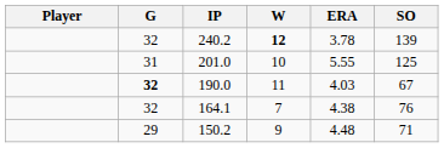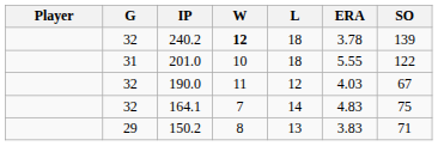 <table class="wikitable sortable">
 <tr>
 <th bgcolor="#DDDDFF" width="16%">Player</th>
 <th bgcolor="#DDDDFF" width="9%">G</th>
 <th bgcolor="#DDDDFF" width="9%">IP</th>
 <th bgcolor="#DDDDFF" width="9%">W</th>
+<th bgcolor="#DDDDFF" width="9%">L</th>
 <th bgcolor="#DDDDFF" width="9%">ERA</th>
 <th bgcolor="#DDDDFF" width="9%">SO</th>
 </tr>
 <tr align="center">
 <td></td>
 <td>32</td>
 <td>240.2</td>
 <td><strong>12</strong></td>
+<td>18</td>
 <td>3.78</td>
 <td>139</td>
 </tr>
 <tr align="center">
 <td></td>
 <td>31</td>
 <td>201.0</td>
 <td>10</td>
+<td>18</td>
 <td>5.55</td>
-<td>125</td>
+<td>122</td>
 </tr>
 <tr align="center">
 <td></td>
-<td><strong>32</strong></td>
+<td>32</td>
 <td>190.0</td>
 <td>11</td>
+<td>12</td>
 <td>4.03</td>
 <td>67</td>
 </tr>
 <tr align="center">
 <td></td>
 <td>32</td>
 <td>164.1</td>
 <td>7</td>
-<td>4.38</td>
-<td>76</td>
+<td>14</td>
+<td>4.83</td>
+<td>75</td>
 </tr>
 <tr align="center">
 <td></td>
 <td>29</td>
 <td>150.2</td>
-<td>9</td>
-<td>4.48</td>
+<td>8</td>
+<td>13</td>
+<td>3.83</td>
 <td>71</td>
 </tr>
 </table>
